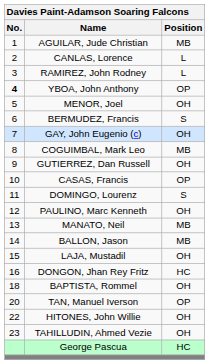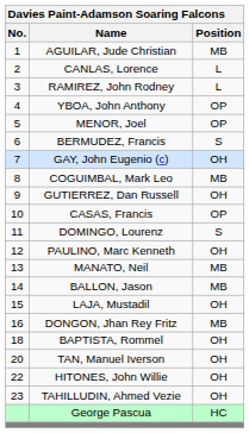 <table class='wikitable mw-collapsible mw-collapsed' style='text-align: center; font-size: 90%; width: 300px; border: none;'>
 <tr>
 <th style='text-align: left;' colspan=3>Davies Paint-Adamson Soaring Falcons</th>
 </tr>
 <tr>
 <th style="width:7%">No.</th>
 <th>Name</th>
 <th style="width:20%">Position</th>
 </tr>
 <tr>
 <td>1</td>
 <td>AGUILAR, Jude Christian</td>
 <td>MB</td>
 </tr>
 <tr>
 <td>2</td>
 <td>CANLAS, Lorence</td>
 <td>L</td>
 </tr>
 <tr>
 <td>3</td>
 <td>RAMIREZ, John Rodney</td>
 <td>L</td>
 </tr>
 <tr>
-<td><strong>4</strong></td>
+<td>4</td>
 <td>YBOA, John Anthony</td>
 <td>OP</td>
 </tr>
 <tr>
 <td>5</td>
 <td>MENOR, Joel</td>
-<td>OH</td>
+<td>OP</td>
 </tr>
 <tr>
 <td>6</td>
 <td>BERMUDEZ, Francis</td>
 <td>S</td>
 </tr>
 <tr bgcolor=#DOE6FF>
 <td>7</td>
 <td>GAY, John Eugenio (<a href='#'>c</a>)</td>
 <td>OH</td>
 </tr>
 <tr>
 <td>8</td>
 <td>COGUIMBAL, Mark Leo</td>
 <td>MB</td>
 </tr>
 <tr>
 <td>9</td>
 <td>GUTIERREZ, Dan Russell</td>
 <td>OH</td>
 </tr>
 <tr>
 <td>10</td>
 <td>CASAS, Francis</td>
 <td>OP</td>
 </tr>
 <tr>
 <td>11</td>
 <td>DOMINGO, Lourenz</td>
 <td>S</td>
 </tr>
 <tr>
 <td>12</td>
 <td>PAULINO, Marc Kenneth</td>
 <td>OH</td>
 </tr>
 <tr>
 <td>13</td>
 <td>MANATO, Neil</td>
 <td>MB</td>
 </tr>
 <tr>
 <td>14</td>
 <td>BALLON, Jason</td>
 <td>MB</td>
 </tr>
 <tr>
 <td>15</td>
 <td>LAJA, Mustadil</td>
 <td>OH</td>
 </tr>
 <tr>
 <td>16</td>
 <td>DONGON, Jhan Rey Fritz</td>
-<td>HC</td>
+<td>MB</td>
 </tr>
 <tr>
 <td>18</td>
 <td>BAPTISTA, Rommel</td>
 <td>OH</td>
 </tr>
 <tr>
 <td>20</td>
 <td>TAN, Manuel Iverson</td>
-<td>OP</td>
+<td>OH</td>
 </tr>
 <tr>
 <td>22</td>
 <td>HITONES, John Willie</td>
 <td>OH</td>
 </tr>
 <tr>
 <td>23</td>
 <td>TAHILLUDIN, Ahmed Vezie</td>
 <td>OH</td>
 </tr>
 <tr bgcolor=#BBFFCC>
 <td></td>
 <td>George Pascua</td>
 <td>HC</td>
 </tr>
 <tr>
 <th style='background: grey;' colspan=3></th>
 </tr>
 </table>
